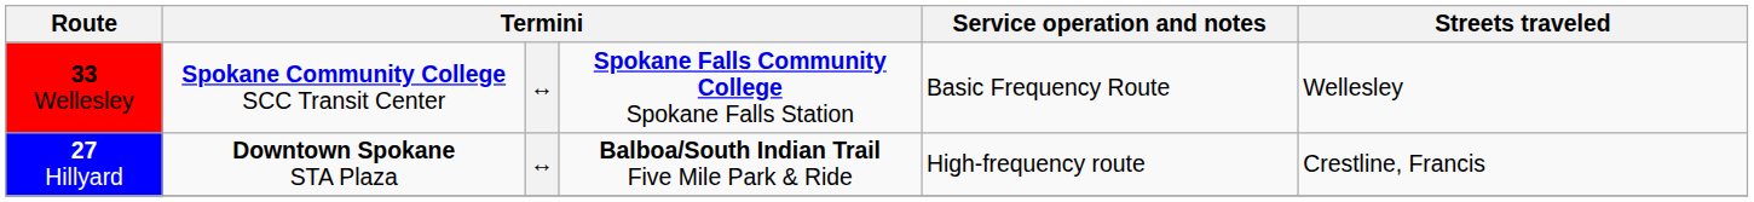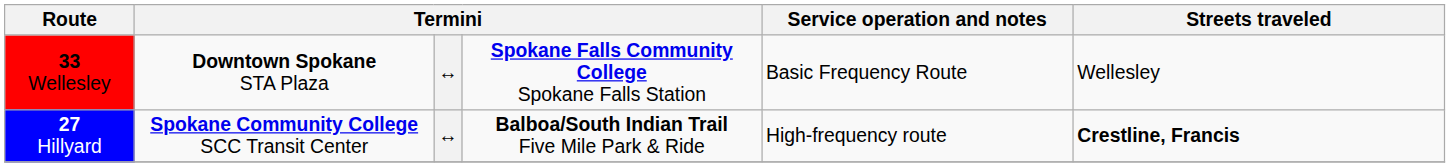 <table class=wikitable style="font-size: 100%;" text-valign="center"|>
 <tr>
 <th width="100px">Route</th>
 <th colspan=3>Termini</th>
 <th width="250px">Service operation and notes</th>
 <th width="300px">Streets traveled</th>
 </tr>
 <tr>
 <td style="background:red; color:black" align="center" valign=center><div><strong>33</strong><br>Wellesley</div></td>
-<td ! width="240px" align="center"><strong><a href='#'>Spokane Community College</a></strong><br>SCC Transit Center<br></td>
+<td ! width="240px" align="center"><strong>Downtown Spokane</strong> <br>STA Plaza<br></td>
 <th><span>↔</span></th>
 <td ! width="240px" align="center"><strong><a href='#'>Spokane Falls Community College</a></strong><br>Spokane Falls Station<br></td>
 <td>Basic Frequency Route</td>
 <td>Wellesley</td>
 </tr>
 <tr>
 <td style="background:blue; color:white" align="center" valign=center><div><strong>27</strong><br>Hillyard</div></td>
-<td ! width="240px" align="center"><strong>Downtown Spokane</strong> <br>STA Plaza<br></td>
+<td ! width="240px" align="center"><strong><a href='#'>Spokane Community College</a></strong><br>SCC Transit Center<br></td>
 <th><span>↔</span></th>
 <td ! width="240px" align="center"><strong>Balboa/South Indian Trail</strong><br>Five Mile Park & Ride<br></td>
 <td>High-frequency route</td>
-<td>Crestline, Francis</td>
+<td><strong>Crestline, Francis</strong></td>
 </tr>
 <tr>
 </tr>
 </table>
